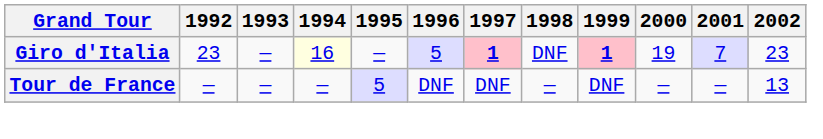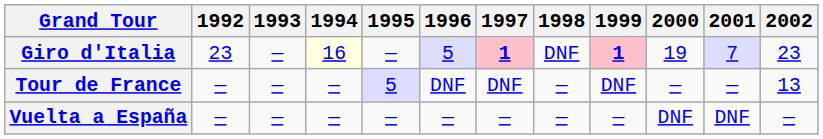 <table class="wikitable plainrowheaders">
 <tr>
 <th scope="col"><a href='#'>Grand Tour</a></th>
 <th scope="col">1992</th>
 <th scope="col">1993</th>
 <th scope="col">1994</th>
 <th scope="col">1995</th>
 <th scope="col">1996</th>
 <th scope="col">1997</th>
 <th scope="col">1998</th>
 <th scope="col">1999</th>
 <th scope="col">2000</th>
 <th scope="col">2001</th>
 <th scope="col">2002</th>
 </tr>
 <tr style="text-align:center;">
 <th scope="row"> <a href='#'>Giro d'Italia</a></th>
 <td><a href='#'>23</a></td>
 <td><a href='#'>—</a></td>
 <td style="background: lightyellow;"><a href='#'>16</a></td>
 <td><a href='#'>—</a></td>
 <td style="background:#ddddff;"><a href='#'>5</a></td>
 <td style="background:pink;"><a href='#'><strong>1</strong></a></td>
 <td><a href='#'>DNF</a></td>
 <td style="background:pink;"><a href='#'><strong>1</strong></a></td>
 <td><a href='#'>19</a></td>
 <td style="background:#ddddff;"><a href='#'>7</a></td>
 <td><a href='#'>23</a></td>
 </tr>
 <tr style="text-align:center;">
 <th scope="row"> <a href='#'>Tour de France</a></th>
 <td><a href='#'>—</a></td>
 <td><a href='#'>—</a></td>
 <td><a href='#'>—</a></td>
 <td style="background:#ddddff;"><a href='#'>5</a></td>
 <td><a href='#'>DNF</a></td>
 <td><a href='#'>DNF</a></td>
 <td><a href='#'>—</a></td>
 <td><a href='#'>DNF</a></td>
 <td><a href='#'>—</a></td>
 <td><a href='#'>—</a></td>
 <td><a href='#'>13</a></td>
 </tr>
+<tr style="text-align:center;">
+<th scope="row"> <a href='#'>Vuelta a España</a></th>
+<td><a href='#'>—</a></td>
+<td><a href='#'>—</a></td>
+<td><a href='#'>—</a></td>
+<td><a href='#'>—</a></td>
+<td><a href='#'>—</a></td>
+<td><a href='#'>—</a></td>
+<td><a href='#'>—</a></td>
+<td><a href='#'>—</a></td>
+<td><a href='#'>DNF</a></td>
+<td><a href='#'>DNF</a></td>
+<td><a href='#'>—</a></td>
+</tr>
 </table>
